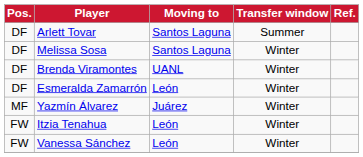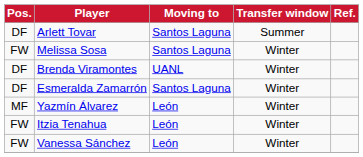 <table class="wikitable sortable" style="text-align:center;">
 <tr>
 <th style=background-color:#CD1731;color:#FFFFFF>Pos.</th>
 <th style=background-color:#CD1731;color:#FFFFFF>Player</th>
 <th style=background-color:#CD1731;color:#FFFFFF>Moving to</th>
 <th style=background-color:#CD1731;color:#FFFFFF>Transfer window</th>
 <th style=background-color:#CD1731;color:#FFFFFF>Ref.</th>
 </tr>
 <tr>
 <td>DF</td>
 <td align=left> <a href='#'>Arlett Tovar</a></td>
 <td align=left><a href='#'>Santos Laguna</a></td>
 <td>Summer</td>
 <td></td>
 </tr>
 <tr>
-<td>DF</td>
+<td>FW</td>
 <td align=left> <a href='#'>Melissa Sosa</a></td>
 <td align=left><a href='#'>Santos Laguna</a></td>
 <td>Winter</td>
 <td></td>
 </tr>
 <tr>
 <td>DF</td>
 <td align=left> <a href='#'>Brenda Viramontes</a></td>
 <td align=left><a href='#'>UANL</a></td>
 <td>Winter</td>
 <td></td>
 </tr>
 <tr>
 <td>DF</td>
 <td align=left> <a href='#'>Esmeralda Zamarrón</a></td>
-<td align=left><a href='#'>León</a></td>
+<td align=left><a href='#'>Santos Laguna</a></td>
 <td>Winter</td>
 <td></td>
 </tr>
 <tr>
 <td>MF</td>
 <td align=left> <a href='#'>Yazmín Álvarez</a></td>
-<td align=left><a href='#'>Juárez</a></td>
+<td align=left><a href='#'>León</a></td>
 <td>Winter</td>
 <td></td>
 </tr>
 <tr>
 <td>FW</td>
 <td align=left> <a href='#'>Itzia Tenahua</a></td>
 <td align=left><a href='#'>León</a></td>
 <td>Winter</td>
 <td></td>
 </tr>
 <tr>
 <td>FW</td>
 <td align=left> <a href='#'>Vanessa Sánchez</a></td>
 <td align=left><a href='#'>León</a></td>
 <td>Winter</td>
 <td></td>
 </tr>
 <tr>
 </tr>
 </table>
